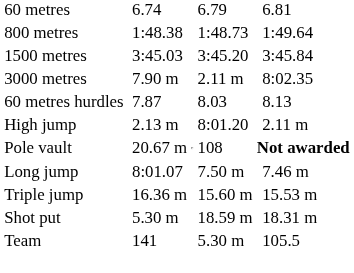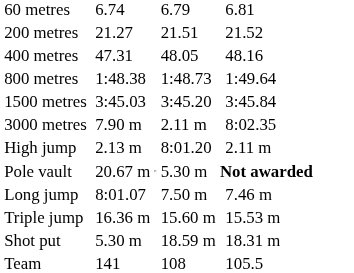 <table>
 <tr>
 <td>60 metres</td>
 <td></td>
 <td>6.74</td>
 <td></td>
 <td>6.79</td>
 <td></td>
 <td>6.81</td>
+</tr>
+<tr>
+<td>200 metres</td>
+<td></td>
+<td>21.27</td>
+<td></td>
+<td>21.51</td>
+<td></td>
+<td>21.52</td>
+</tr>
+<tr>
+<td>400 metres</td>
+<td></td>
+<td>47.31</td>
+<td></td>
+<td>48.05</td>
+<td></td>
+<td>48.16</td>
 </tr>
 <tr>
 <td>800 metres</td>
 <td></td>
 <td>1:48.38</td>
 <td></td>
 <td>1:48.73</td>
 <td></td>
 <td>1:49.64</td>
 </tr>
 <tr>
 <td>1500 metres</td>
 <td></td>
 <td>3:45.03</td>
 <td></td>
 <td>3:45.20</td>
 <td></td>
 <td>3:45.84</td>
 </tr>
 <tr>
 <td>3000 metres</td>
 <td></td>
 <td>7.90 m</td>
 <td></td>
 <td>2.11 m</td>
 <td></td>
 <td>8:02.35</td>
 </tr>
 <tr>
-<td>60 metres hurdles</td>
-<td></td>
-<td>7.87</td>
-<td></td>
-<td>8.03</td>
-<td></td>
-<td>8.13</td>
-</tr>
-<tr>
 <td>High jump</td>
 <td></td>
 <td>2.13 m</td>
 <td></td>
 <td>8:01.20</td>
 <td></td>
 <td>2.11 m</td>
 </tr>
 <tr>
 <td>Pole vault</td>
 <td></td>
 <td>20.67 m</td>
 <td><hr></td>
-<td>108</td>
+<td>5.30 m</td>
 <th colspan=2>Not awarded</th>
 </tr>
 <tr>
 <td>Long jump</td>
 <td></td>
 <td>8:01.07</td>
 <td></td>
 <td>7.50 m</td>
 <td></td>
 <td>7.46 m</td>
 </tr>
 <tr>
 <td>Triple jump</td>
 <td></td>
 <td>16.36 m</td>
 <td></td>
 <td>15.60 m</td>
 <td></td>
 <td>15.53 m</td>
 </tr>
 <tr>
 <td>Shot put</td>
 <td></td>
 <td>5.30 m</td>
 <td></td>
 <td>18.59 m</td>
 <td></td>
 <td>18.31 m</td>
 </tr>
 <tr>
 <td>Team</td>
 <td></td>
 <td>141</td>
 <td></td>
-<td>5.30 m</td>
+<td>108</td>
 <td></td>
 <td>105.5</td>
 </tr>
 </table>
